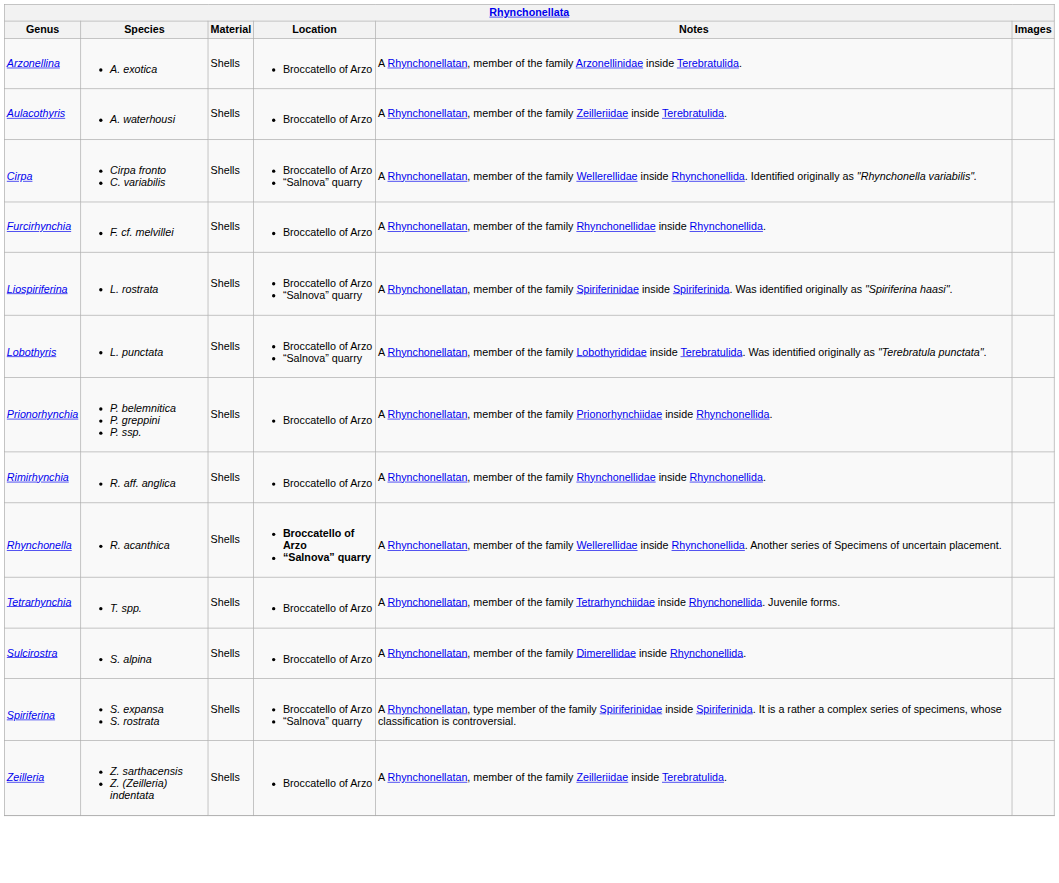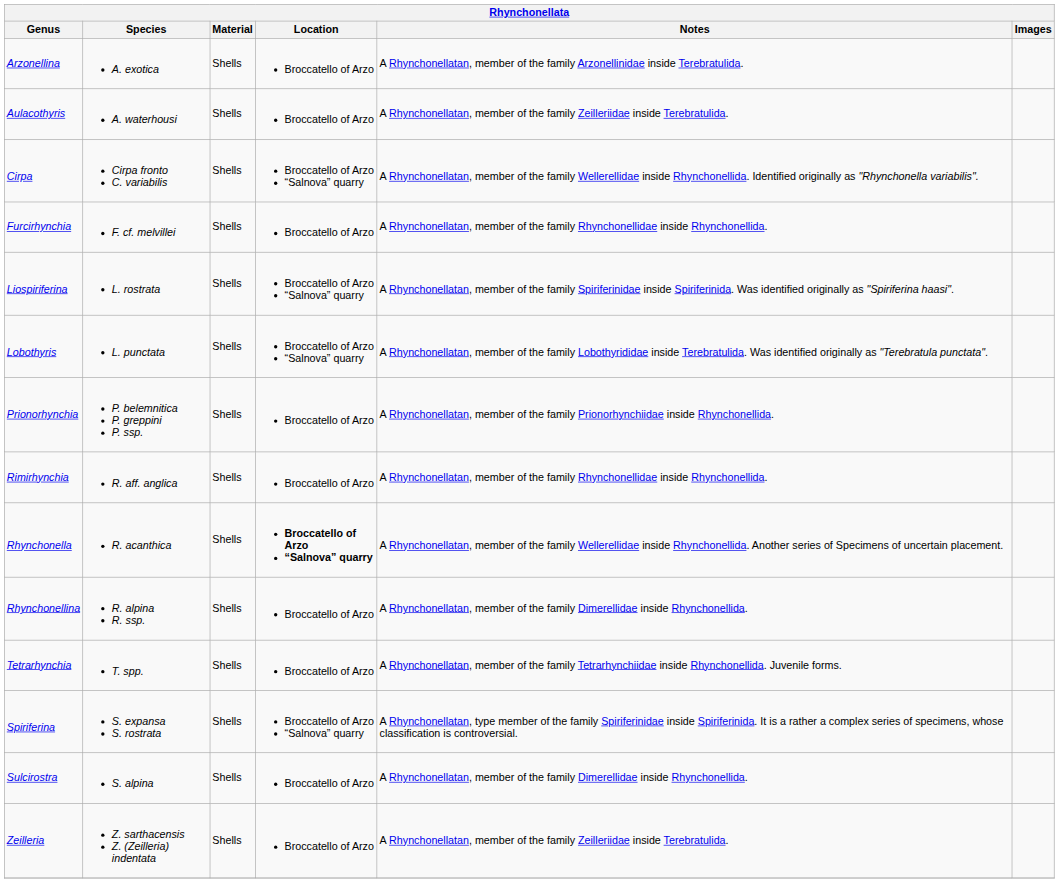 <table class="wikitable" align="center">
 <tr>
 <th colspan="6" align="center"><strong><a href='#'>Rhynchonellata</a></strong></th>
 </tr>
 <tr>
 <th>Genus</th>
 <th>Species</th>
 <th>Material</th>
 <th>Location</th>
 <th>Notes</th>
 <th>Images</th>
 </tr>
 <tr>
 <td><em><a href='#'>Arzonellina</a></em></td>
 <td><br><ul><li><em>A. exotica</em></li></ul></td>
 <td>Shells</td>
 <td><br><ul><li>Broccatello of Arzo</li></ul></td>
 <td>A <a href='#'>Rhynchonellatan</a>, member of the family <a href='#'>Arzonellinidae</a> inside <a href='#'>Terebratulida</a>.</td>
 <td></td>
 </tr>
 <tr>
 <td><em><a href='#'>Aulacothyris</a></em></td>
 <td><br><ul><li><em>A. waterhousi</em></li></ul></td>
 <td>Shells</td>
 <td><br><ul><li>Broccatello of Arzo</li></ul></td>
 <td>A <a href='#'>Rhynchonellatan</a>, member of the family <a href='#'>Zeilleriidae</a> inside <a href='#'>Terebratulida</a>.</td>
 <td></td>
 </tr>
 <tr>
 <td><br><em><a href='#'>Cirpa</a></em></td>
 <td><br><ul><li><em>Cirpa fronto</em></li><li><em>C. variabilis</em></li></ul></td>
 <td>Shells</td>
 <td><br><ul><li>Broccatello of Arzo</li><li>“Salnova” quarry</li></ul></td>
 <td><br>A <a href='#'>Rhynchonellatan</a>, member of the family <a href='#'>Wellerellidae</a> inside <a href='#'>Rhynchonellida</a>. Identified originally as <em>"Rhynchonella variabilis".</em></td>
 <td></td>
 </tr>
 <tr>
 <td><em><a href='#'>Furcirhynchia</a></em></td>
 <td><br><ul><li><em>F. cf. melvillei</em></li></ul></td>
 <td>Shells</td>
 <td><br><ul><li>Broccatello of Arzo</li></ul></td>
 <td>A <a href='#'>Rhynchonellatan</a>, member of the family <a href='#'>Rhynchonellidae</a> inside <a href='#'>Rhynchonellida</a>.</td>
 <td></td>
 </tr>
 <tr>
 <td><br><em><a href='#'>Liospiriferina</a></em></td>
 <td><br><ul><li><em>L. rostrata</em></li></ul></td>
 <td>Shells</td>
 <td><br><ul><li>Broccatello of Arzo</li><li>“Salnova” quarry</li></ul></td>
 <td><br>A <a href='#'>Rhynchonellatan</a>, member of the family <a href='#'>Spiriferinidae</a> inside <a href='#'>Spiriferinida</a>. Was identified originally as <em>"Spiriferina haasi"</em>.</td>
 <td></td>
 </tr>
 <tr>
 <td><br><em><a href='#'>Lobothyris</a></em></td>
 <td><br><ul><li><em>L. punctata</em></li></ul></td>
 <td>Shells</td>
 <td><br><ul><li>Broccatello of Arzo</li><li>“Salnova” quarry</li></ul></td>
 <td><br>A <a href='#'>Rhynchonellatan</a>, member of the family <a href='#'>Lobothyrididae</a> inside <a href='#'>Terebratulida</a>. Was identified originally as <em>"Terebratula punctata"</em>.</td>
 <td></td>
 </tr>
 <tr>
 <td><em><a href='#'>Prionorhynchia</a></em></td>
 <td><br><ul><li><em>P. belemnitica</em></li><li><em>P. greppini</em></li><li><em>P. ssp.</em></li></ul></td>
 <td>Shells</td>
 <td><br><ul><li>Broccatello of Arzo</li></ul></td>
 <td>A <a href='#'>Rhynchonellatan</a>, member of the family <a href='#'>Prionorhynchiidae</a> inside <a href='#'>Rhynchonellida</a>.</td>
 <td></td>
 </tr>
 <tr>
 <td><em><a href='#'>Rimirhynchia</a></em></td>
 <td><br><ul><li><em>R. aff. anglica</em></li></ul></td>
 <td>Shells</td>
 <td><br><ul><li>Broccatello of Arzo</li></ul></td>
 <td>A <a href='#'>Rhynchonellatan</a>, member of the family <a href='#'>Rhynchonellidae</a> inside <a href='#'>Rhynchonellida</a>.</td>
 <td></td>
 </tr>
 <tr>
 <td><br><em><a href='#'>Rhynchonella</a></em></td>
 <td><br><ul><li><em>R. acanthica</em></li></ul></td>
 <td>Shells</td>
 <td><strong><br><ul><li>Broccatello of Arzo</li><li>“Salnova” quarry</li></ul></strong></td>
 <td><br>A <a href='#'>Rhynchonellatan</a>, member of the family <a href='#'>Wellerellidae</a> inside <a href='#'>Rhynchonellida</a>. Another series of Specimens of uncertain placement.</td>
 <td><br></td>
 </tr>
 <tr>
+<td><em><a href='#'>Rhynchonellina</a></em></td>
+<td><br><ul><li><em>R. alpina</em></li><li><em>R. ssp.</em></li></ul></td>
+<td>Shells</td>
+<td><br><ul><li>Broccatello of Arzo</li></ul></td>
+<td>A <a href='#'>Rhynchonellatan</a>, member of the family <a href='#'>Dimerellidae</a> inside <a href='#'>Rhynchonellida</a>.</td>
+<td></td>
+</tr>
+<tr>
 <td><em><a href='#'>Tetrarhynchia</a></em></td>
 <td><br><ul><li><em>T. spp.</em></li></ul></td>
 <td>Shells</td>
 <td><br><ul><li>Broccatello of Arzo</li></ul></td>
 <td>A <a href='#'>Rhynchonellatan</a>, member of the family <a href='#'>Tetrarhynchiidae</a> inside <a href='#'>Rhynchonellida</a>. Juvenile forms.</td>
 <td></td>
 </tr>
 <tr>
+<td><br><em><a href='#'>Spiriferina</a></em></td>
+<td><br><ul><li><em>S. expansa</em></li><li><em>S. rostrata</em></li></ul></td>
+<td>Shells</td>
+<td><br><ul><li>Broccatello of Arzo</li><li>“Salnova” quarry</li></ul></td>
+<td><br>A <a href='#'>Rhynchonellatan</a>, type member of the family <a href='#'>Spiriferinidae</a> inside <a href='#'>Spiriferinida</a>. It is a rather a complex series of specimens, whose classification is controversial.</td>
+<td></td>
+</tr>
+<tr>
 <td><em><a href='#'>Sulcirostra</a></em></td>
 <td><br><ul><li><em>S. alpina</em></li></ul></td>
 <td>Shells</td>
 <td><br><ul><li>Broccatello of Arzo</li></ul></td>
 <td>A <a href='#'>Rhynchonellatan</a>, member of the family <a href='#'>Dimerellidae</a> inside <a href='#'>Rhynchonellida</a>.</td>
-<td></td>
-</tr>
-<tr>
-<td><br><em><a href='#'>Spiriferina</a></em></td>
-<td><br><ul><li><em>S. expansa</em></li><li><em>S. rostrata</em></li></ul></td>
-<td>Shells</td>
-<td><br><ul><li>Broccatello of Arzo</li><li>“Salnova” quarry</li></ul></td>
-<td><br>A <a href='#'>Rhynchonellatan</a>, type member of the family <a href='#'>Spiriferinidae</a> inside <a href='#'>Spiriferinida</a>. It is a rather a complex series of specimens, whose classification is controversial.</td>
 <td></td>
 </tr>
 <tr>
 <td><em><a href='#'>Zeilleria</a></em></td>
 <td><br><ul><li><em>Z. sarthacensis</em></li><li><em>Z. (Zeilleria) indentata</em></li></ul></td>
 <td>Shells</td>
 <td><br><ul><li>Broccatello of Arzo</li></ul></td>
 <td>A <a href='#'>Rhynchonellatan</a>, member of the family <a href='#'>Zeilleriidae</a> inside <a href='#'>Terebratulida</a>.</td>
 <td></td>
 </tr>
 <tr>
 </tr>
 </table>
